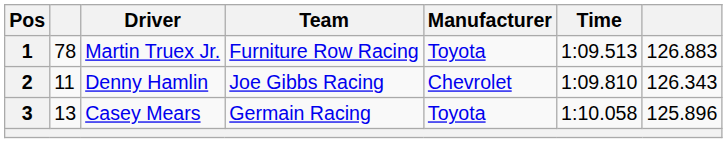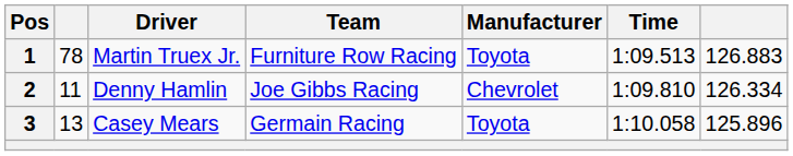 <table class="wikitable" style="font-size:95%">
 <tr>
 <th>Pos</th>
 <th></th>
 <th>Driver</th>
 <th>Team</th>
 <th>Manufacturer</th>
 <th>Time</th>
 <th></th>
 </tr>
 <tr>
 <th>1</th>
 <td>78</td>
 <td><a href='#'>Martin Truex Jr.</a></td>
 <td><a href='#'>Furniture Row Racing</a></td>
 <td><a href='#'>Toyota</a></td>
 <td>1:09.513</td>
 <td>126.883</td>
 </tr>
 <tr>
 <th>2</th>
 <td>11</td>
 <td><a href='#'>Denny Hamlin</a></td>
 <td><a href='#'>Joe Gibbs Racing</a></td>
 <td><a href='#'>Chevrolet</a></td>
 <td>1:09.810</td>
-<td>126.343</td>
+<td>126.334</td>
 </tr>
 <tr>
 <th>3</th>
 <td>13</td>
 <td><a href='#'>Casey Mears</a></td>
 <td><a href='#'>Germain Racing</a></td>
 <td><a href='#'>Toyota</a></td>
 <td>1:10.058</td>
 <td>125.896</td>
 </tr>
 <tr>
 <th colspan="7"></th>
 </tr>
 </table>
